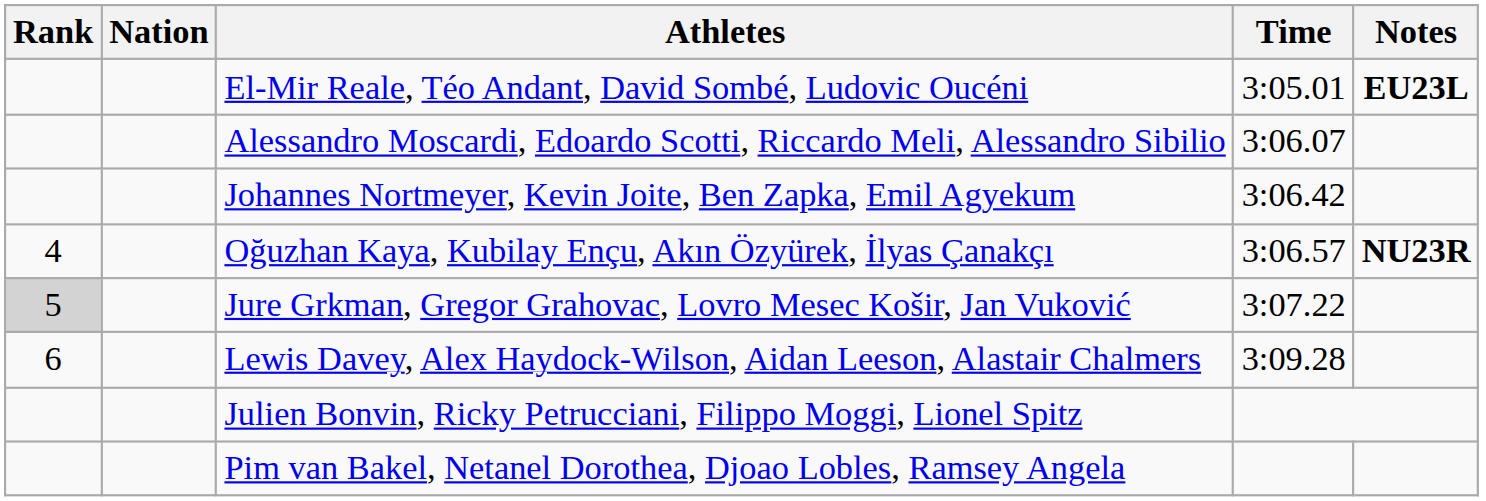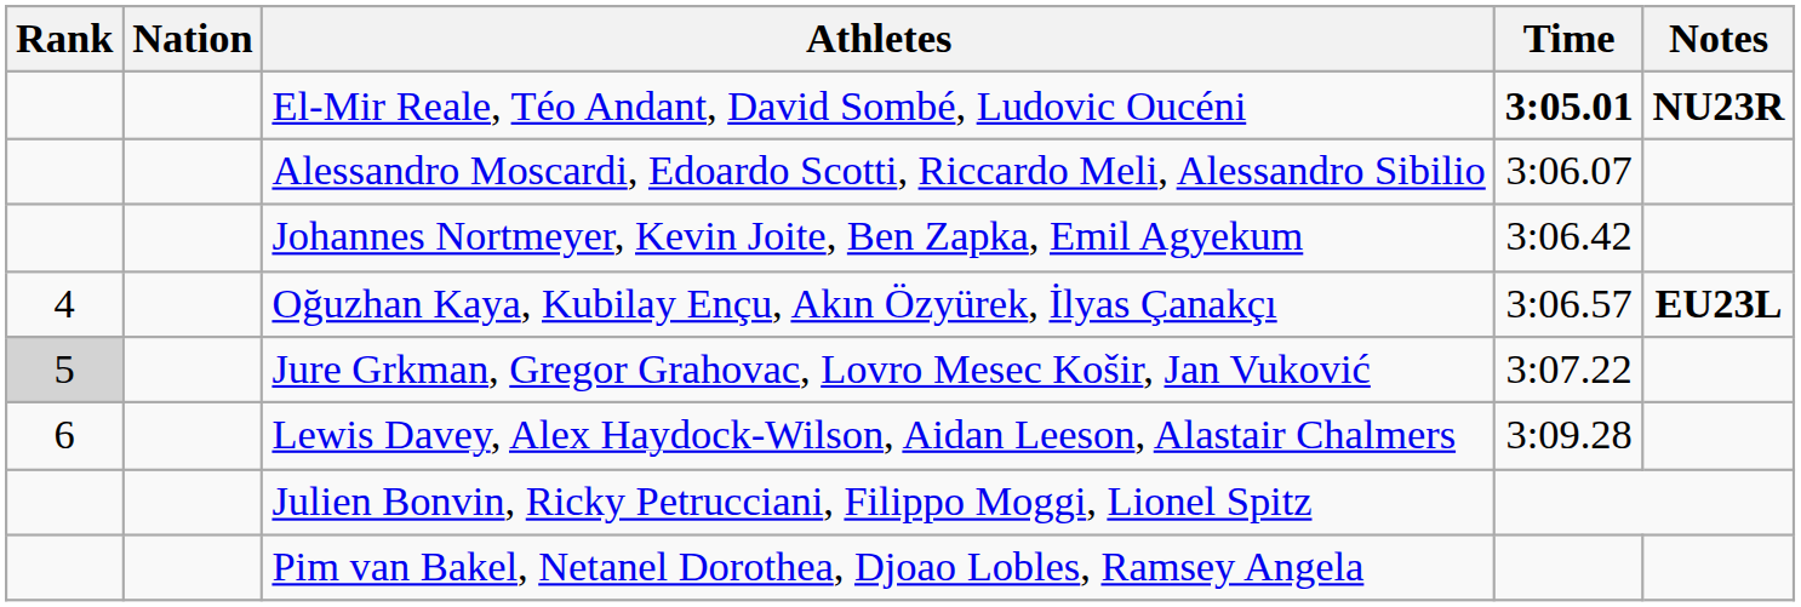 <table class="wikitable sortable" style="text-align:center">
 <tr>
 <th>Rank</th>
 <th>Nation</th>
 <th>Athletes</th>
 <th>Time</th>
 <th>Notes</th>
 </tr>
 <tr>
 <td></td>
 <td align=left></td>
 <td align=left><a href='#'>El-Mir Reale</a>, <a href='#'>Téo Andant</a>, <a href='#'>David Sombé</a>, <a href='#'>Ludovic Oucéni</a></td>
-<td>3:05.01</td>
-<td><strong>EU23L</strong></td>
+<td><strong>3:05.01</strong></td>
+<td><strong>NU23R</strong></td>
 </tr>
 <tr>
 <td></td>
 <td align=left></td>
 <td align=left><a href='#'>Alessandro Moscardi</a>, <a href='#'>Edoardo Scotti</a>, <a href='#'>Riccardo Meli</a>, <a href='#'>Alessandro Sibilio</a></td>
 <td>3:06.07</td>
 <td></td>
 </tr>
 <tr>
 <td></td>
 <td align=left></td>
 <td align=left><a href='#'>Johannes Nortmeyer</a>, <a href='#'>Kevin Joite</a>, <a href='#'>Ben Zapka</a>, <a href='#'>Emil Agyekum</a></td>
 <td>3:06.42</td>
 <td></td>
 </tr>
 <tr>
 <td>4</td>
 <td align=left></td>
 <td align=left><a href='#'>Oğuzhan Kaya</a>, <a href='#'>Kubilay Ençu</a>, <a href='#'>Akın Özyürek</a>, <a href='#'>İlyas Çanakçı</a></td>
 <td>3:06.57</td>
-<td><strong>NU23R</strong></td>
+<td><strong>EU23L</strong></td>
 </tr>
 <tr>
 <td style="background: lightgrey;">5</td>
 <td align=left></td>
 <td align=left><a href='#'>Jure Grkman</a>, <a href='#'>Gregor Grahovac</a>, <a href='#'>Lovro Mesec Košir</a>, <a href='#'>Jan Vuković</a></td>
 <td>3:07.22</td>
 <td></td>
 </tr>
 <tr>
 <td>6</td>
 <td align=left></td>
 <td align=left><a href='#'>Lewis Davey</a>, <a href='#'>Alex Haydock-Wilson</a>, <a href='#'>Aidan Leeson</a>, <a href='#'>Alastair Chalmers</a></td>
 <td>3:09.28</td>
 <td></td>
 </tr>
 <tr>
 <td></td>
 <td align=left></td>
 <td align=left><a href='#'>Julien Bonvin</a>, <a href='#'>Ricky Petrucciani</a>, <a href='#'>Filippo Moggi</a>, <a href='#'>Lionel Spitz</a></td>
 <td colspan=2></td>
 </tr>
 <tr>
 <td></td>
 <td align=left></td>
 <td align=left><a href='#'>Pim van Bakel</a>, <a href='#'>Netanel Dorothea</a>, <a href='#'>Djoao Lobles</a>, <a href='#'>Ramsey Angela</a></td>
 <td></td>
 <td></td>
 </tr>
 </table>
